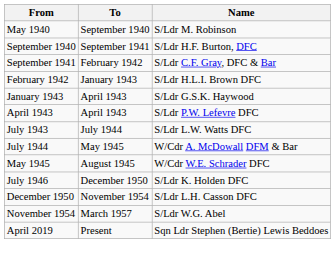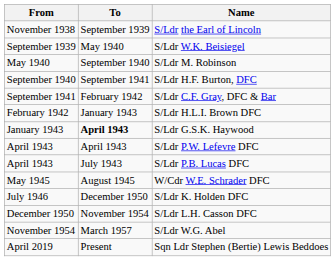 <table class="wikitable">
 <tr>
 <th>From</th>
 <th>To</th>
 <th>Name</th>
+</tr>
+<tr>
+<td>November 1938</td>
+<td>September 1939</td>
+<td><a href='#'>S/Ldr</a> <a href='#'>the Earl of Lincoln</a></td>
+</tr>
+<tr>
+<td>September 1939</td>
+<td>May 1940</td>
+<td>S/Ldr <a href='#'>W.K. Beisiegel</a></td>
 </tr>
 <tr>
 <td>May 1940</td>
 <td>September 1940</td>
 <td>S/Ldr M. Robinson</td>
 </tr>
 <tr>
 <td>September 1940</td>
 <td>September 1941</td>
 <td>S/Ldr H.F. Burton, <a href='#'>DFC</a></td>
 </tr>
 <tr>
 <td>September 1941</td>
 <td>February 1942</td>
 <td>S/Ldr <a href='#'>C.F. Gray</a>, DFC & <a href='#'>Bar</a></td>
 </tr>
 <tr>
 <td>February 1942</td>
 <td>January 1943</td>
 <td>S/Ldr H.L.I. Brown DFC</td>
 </tr>
 <tr>
 <td>January 1943</td>
-<td>April 1943</td>
+<td><strong>April 1943</strong></td>
 <td>S/Ldr G.S.K. Haywood</td>
 </tr>
 <tr>
 <td>April 1943</td>
 <td>April 1943</td>
 <td>S/Ldr <a href='#'>P.W. Lefevre</a> DFC</td>
 </tr>
 <tr>
+<td>April 1943</td>
 <td>July 1943</td>
-<td>July 1944</td>
-<td>S/Ldr L.W. Watts DFC</td>
-</tr>
-<tr>
-<td>July 1944</td>
-<td>May 1945</td>
-<td>W/Cdr <a href='#'>A. McDowall</a> <a href='#'>DFM</a> & Bar</td>
+<td>S/Ldr <a href='#'>P.B. Lucas</a> DFC</td>
 </tr>
 <tr>
 <td>May 1945</td>
 <td>August 1945</td>
 <td>W/Cdr <a href='#'>W.E. Schrader</a> DFC</td>
 </tr>
 <tr>
 <td>July 1946</td>
 <td>December 1950</td>
 <td>S/Ldr K. Holden DFC</td>
 </tr>
 <tr>
 <td>December 1950</td>
 <td>November 1954</td>
 <td>S/Ldr L.H. Casson DFC</td>
 </tr>
 <tr>
 <td>November 1954</td>
 <td>March 1957</td>
 <td>S/Ldr W.G. Abel</td>
 </tr>
 <tr>
 <td>April 2019</td>
 <td>Present</td>
 <td>Sqn Ldr Stephen (Bertie) Lewis Beddoes</td>
 </tr>
 </table>
